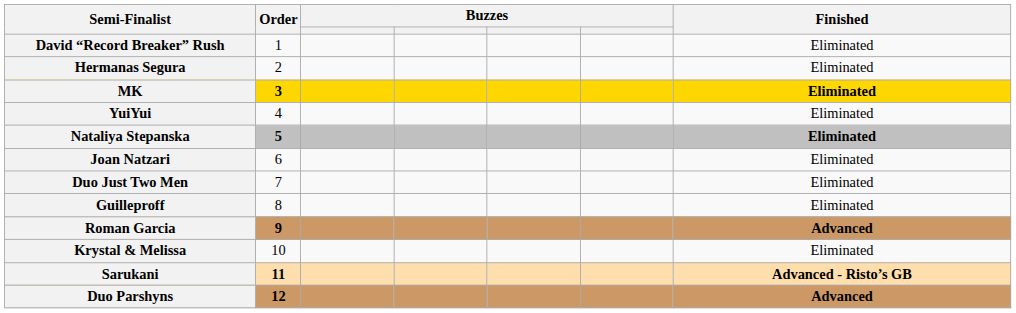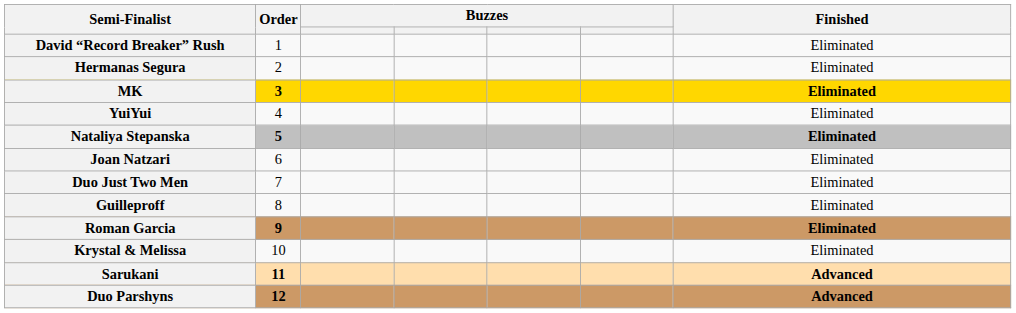 <table class="wikitable plainrowheaders sortable" style="text-align:center;">
 <tr>
 <th scope="col" rowspan="2" class="unsortable" style="width:17em;">Semi-Finalist</th>
 <th scope="col" rowspan="2" style="width:1em;">Order</th>
 <th scope="col" colspan="4" class="unsortable" style="width:24em;">Buzzes</th>
 <th scope="col" rowspan="2" style="width:23em;">Finished </th>
 </tr>
 <tr>
 <th scope="col" class="unsortable" style="width:6em;"></th>
 <th scope="col" class="unsortable" style="width:6em;"></th>
 <th scope="col" class="unsortable" style="width:6em;"></th>
 <th scope="col" class="unsortable" style="width:6em;"></th>
 </tr>
 <tr>
 <th scope="row">David “Record Breaker” Rush</th>
 <td>1</td>
 <td style="text-align:center;"></td>
 <td style="text-align:center;"></td>
 <td style="text-align:center;"></td>
 <td style="text-align:center;"></td>
 <td>Eliminated</td>
 </tr>
 <tr>
 <th scope="row">Hermanas Segura</th>
 <td>2</td>
 <td style="text-align:center;"></td>
 <td style="text-align:center;"></td>
 <td style="text-align:center;"></td>
 <td style="text-align:center;"></td>
 <td>Eliminated</td>
 </tr>
 <tr style="background:Gold">
 <th scope="row"><strong>MK</strong></th>
 <td><strong>3</strong></td>
 <td style="text-align:center;"></td>
 <td style="text-align:center;"></td>
 <td style="text-align:center;"></td>
 <td style="text-align:center;"></td>
 <td><strong>Eliminated</strong></td>
 </tr>
 <tr>
 <th scope="row">YuiYui</th>
 <td>4</td>
 <td style="text-align:center;"></td>
 <td style="text-align:center;"></td>
 <td style="text-align:center;"></td>
 <td style="text-align:center;"></td>
 <td>Eliminated</td>
 </tr>
 <tr style="background:silver">
 <th scope="row"><strong>Nataliya Stepanska</strong></th>
 <td><strong>5</strong></td>
 <td style="text-align:center;"></td>
 <td style="text-align:center;"></td>
 <td style="text-align:center;"></td>
 <td style="text-align:center;"></td>
 <td><strong>Eliminated</strong></td>
 </tr>
 <tr>
 <th scope="row">Joan Natzari</th>
 <td>6</td>
 <td style="text-align:center;"></td>
 <td style="text-align:center;"></td>
 <td style="text-align:center;"></td>
 <td style="text-align:center;"></td>
 <td>Eliminated</td>
 </tr>
 <tr>
 <th scope="row">Duo Just Two Men</th>
 <td>7</td>
 <td style="text-align:center;"></td>
 <td style="text-align:center;"></td>
 <td style="text-align:center;"></td>
 <td style="text-align:center;"></td>
 <td>Eliminated</td>
 </tr>
 <tr>
 <th scope="row">Guilleproff</th>
 <td>8</td>
 <td style="text-align:center;"></td>
 <td style="text-align:center;"></td>
 <td style="text-align:center;"></td>
 <td style="text-align:center;"></td>
 <td>Eliminated</td>
 </tr>
 <tr style="background:#c96">
 <th scope="row"><strong>Roman Garcia</strong></th>
 <td><strong>9</strong></td>
 <td style="text-align:center;"></td>
 <td style="text-align:center;"></td>
 <td style="text-align:center;"></td>
 <td style="text-align:center;"></td>
-<td><strong>Advanced</strong></td>
+<td><strong>Eliminated</strong></td>
 </tr>
 <tr>
 <th scope="row">Krystal & Melissa</th>
 <td>10</td>
 <td style="text-align:center;"></td>
 <td style="text-align:center;"></td>
 <td style="text-align:center;"></td>
 <td style="text-align:center;"></td>
 <td>Eliminated</td>
 </tr>
 <tr style="background:NavajoWhite">
 <th scope="row"><strong>Sarukani</strong></th>
 <td><strong>11</strong></td>
 <td style="text-align:center;"></td>
 <td style="text-align:center;"></td>
 <td style="text-align:center;"></td>
 <td style="text-align:center;"></td>
-<td><strong>Advanced - Risto’s GB</strong></td>
+<td><strong>Advanced</strong></td>
 </tr>
 <tr style="background:#c96">
 <th scope="row"><strong>Duo Parshyns</strong></th>
 <td><strong>12</strong></td>
 <td style="text-align:center;"></td>
 <td style="text-align:center;"></td>
 <td style="text-align:center;"></td>
 <td style="text-align:center;"></td>
 <td><strong>Advanced</strong></td>
 </tr>
 </table>
